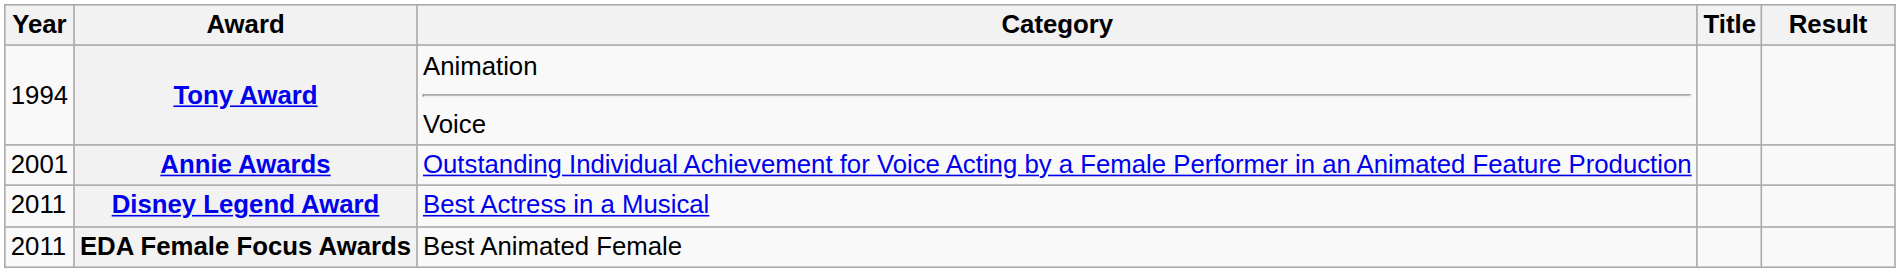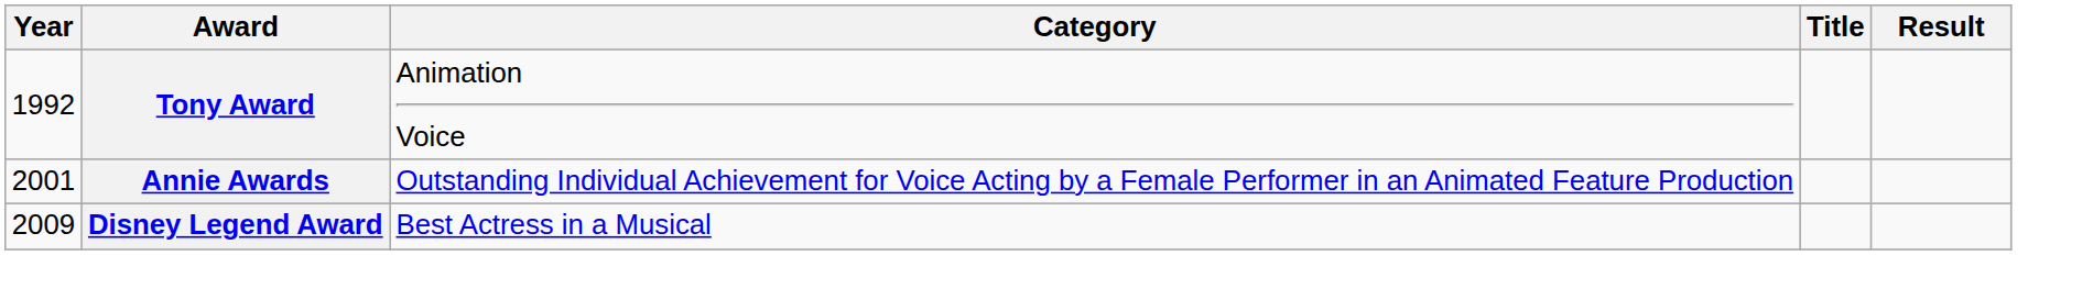 <table class="wikitable plainrowheaders">
 <tr>
 <th scope="col">Year</th>
 <th scope="col">Award</th>
 <th scope="col">Category</th>
 <th scope="col">Title</th>
 <th scope="col" class="unsortable" style="width: 7%;">Result</th>
 </tr>
 <tr>
-<td>1994</td>
+<td>1992</td>
 <th scope="row"><a href='#'>Tony Award</a></th>
 <td>Animation<hr>Voice</td>
 <td><em></em></td>
 <td></td>
 </tr>
 <tr>
 <td>2001</td>
 <th scope="row"><a href='#'>Annie Awards</a></th>
 <td><a href='#'>Outstanding Individual Achievement for Voice Acting by a Female Performer in an Animated Feature Production</a></td>
 <td><em></em></td>
 <td></td>
 </tr>
 <tr>
-<td>2011</td>
+<td>2009</td>
 <th scope="row"><a href='#'>Disney Legend Award</a></th>
 <td><a href='#'>Best Actress in a Musical</a></td>
 <td><em></em></td>
 <td></td>
 </tr>
-<tr>
-<td>2011</td>
-<th scope="row">EDA Female Focus Awards</th>
-<td>Best Animated Female</td>
-<td><em></em></td>
-<td></td>
-</tr>
 </table>
